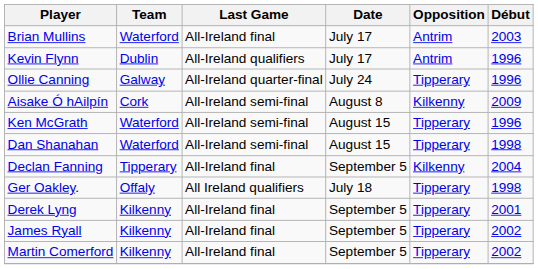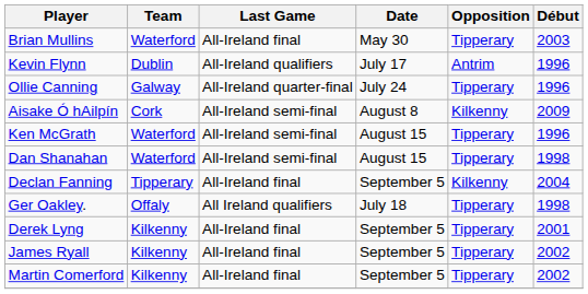 <table class="wikitable">
 <tr>
 <th>Player</th>
 <th>Team</th>
 <th>Last Game</th>
 <th>Date</th>
 <th>Opposition</th>
 <th>Début</th>
 </tr>
 <tr>
 <td><a href='#'>Brian Mullins</a></td>
 <td><a href='#'>Waterford</a></td>
 <td>All-Ireland final</td>
-<td>July 17</td>
-<td><a href='#'>Antrim</a></td>
+<td>May 30</td>
+<td><a href='#'>Tipperary</a></td>
 <td><a href='#'>2003</a></td>
 </tr>
 <tr>
 <td><a href='#'>Kevin Flynn</a></td>
 <td><a href='#'>Dublin</a></td>
 <td>All-Ireland qualifiers</td>
 <td>July 17</td>
 <td><a href='#'>Antrim</a></td>
 <td><a href='#'>1996</a></td>
 </tr>
 <tr>
 <td><a href='#'>Ollie Canning</a></td>
 <td><a href='#'>Galway</a></td>
 <td>All-Ireland quarter-final</td>
 <td>July 24</td>
 <td><a href='#'>Tipperary</a></td>
 <td><a href='#'>1996</a></td>
 </tr>
 <tr>
 <td><a href='#'>Aisake Ó hAilpín</a></td>
 <td><a href='#'>Cork</a></td>
 <td>All-Ireland semi-final</td>
 <td>August 8</td>
 <td><a href='#'>Kilkenny</a></td>
 <td><a href='#'>2009</a></td>
 </tr>
 <tr>
 <td><a href='#'>Ken McGrath</a></td>
 <td><a href='#'>Waterford</a></td>
 <td>All-Ireland semi-final</td>
 <td>August 15</td>
 <td><a href='#'>Tipperary</a></td>
 <td><a href='#'>1996</a></td>
 </tr>
 <tr>
 <td><a href='#'>Dan Shanahan</a></td>
 <td><a href='#'>Waterford</a></td>
 <td>All-Ireland semi-final</td>
 <td>August 15</td>
 <td><a href='#'>Tipperary</a></td>
 <td><a href='#'>1998</a></td>
 </tr>
 <tr>
 <td><a href='#'>Declan Fanning</a></td>
 <td><a href='#'>Tipperary</a></td>
 <td>All-Ireland final</td>
 <td>September 5</td>
 <td><a href='#'>Kilkenny</a></td>
 <td><a href='#'>2004</a></td>
 </tr>
 <tr>
 <td><a href='#'>Ger Oakley</a>.</td>
 <td><a href='#'>Offaly</a></td>
 <td>All Ireland qualifiers</td>
 <td>July 18</td>
 <td><a href='#'>Tipperary</a></td>
 <td><a href='#'>1998</a></td>
 </tr>
 <tr>
 <td><a href='#'>Derek Lyng</a></td>
 <td><a href='#'>Kilkenny</a></td>
 <td>All-Ireland final</td>
 <td>September 5</td>
 <td><a href='#'>Tipperary</a></td>
 <td><a href='#'>2001</a></td>
 </tr>
 <tr>
 <td><a href='#'>James Ryall</a></td>
 <td><a href='#'>Kilkenny</a></td>
 <td>All-Ireland final</td>
 <td>September 5</td>
 <td><a href='#'>Tipperary</a></td>
 <td><a href='#'>2002</a></td>
 </tr>
 <tr>
 <td><a href='#'>Martin Comerford</a></td>
 <td><a href='#'>Kilkenny</a></td>
 <td>All-Ireland final</td>
 <td>September 5</td>
 <td><a href='#'>Tipperary</a></td>
 <td><a href='#'>2002</a></td>
 </tr>
 <tr>
 </tr>
 </table>
